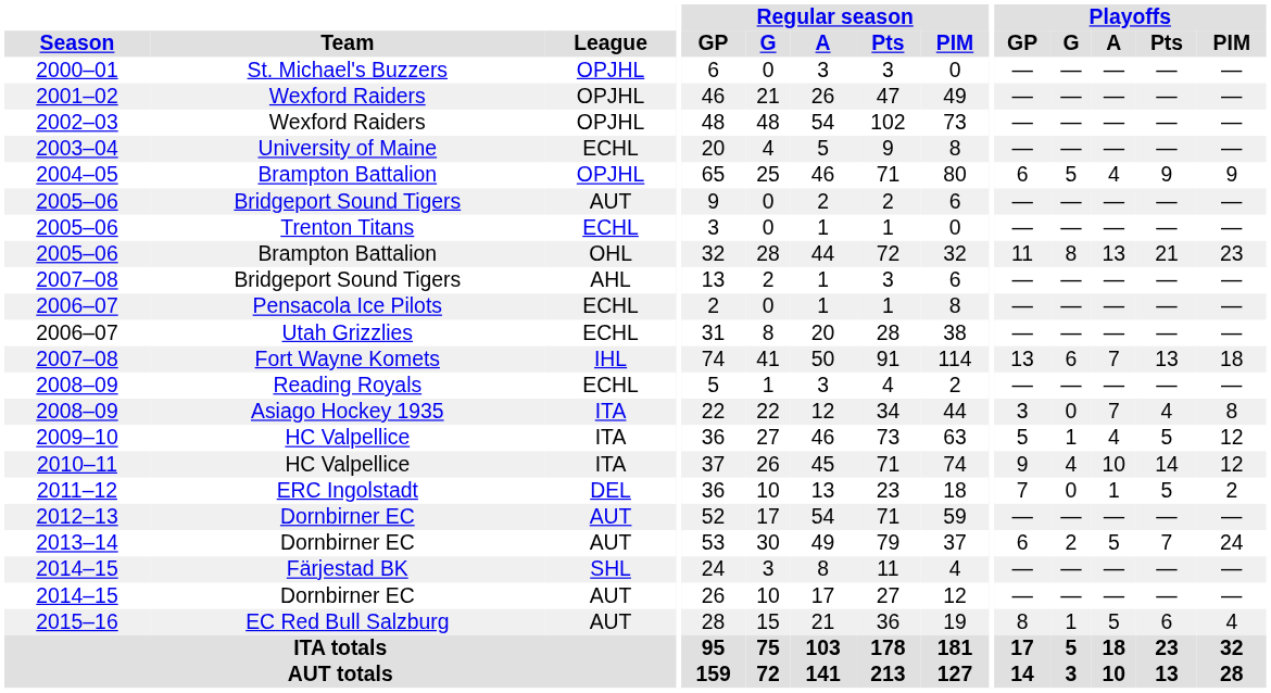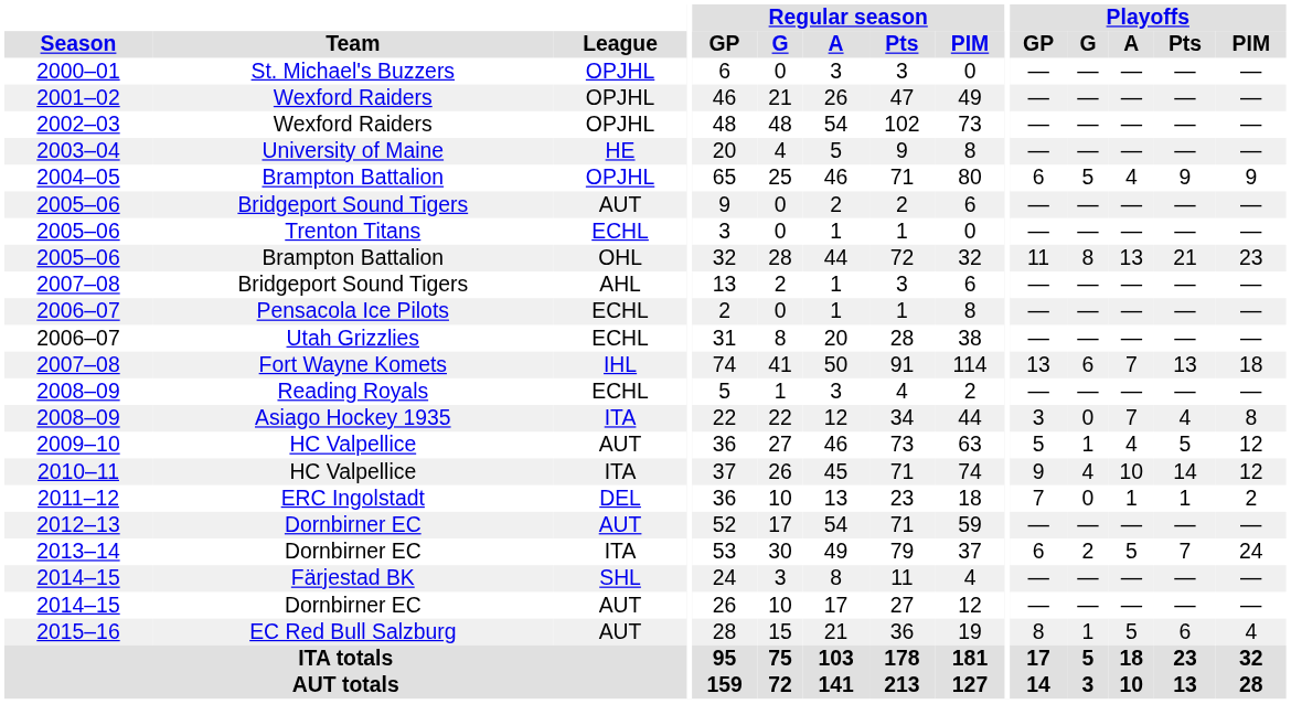 <table border="0" cellpadding="1" cellspacing="0" style="text-align:center; width:60em">
 <tr bgcolor="#e0e0e0">
 <th colspan="3" bgcolor="#ffffff"></th>
 <th rowspan="99" bgcolor="#ffffff"></th>
 <th colspan="5"><a href='#'>Regular season</a></th>
 <th rowspan="99" bgcolor="#ffffff"></th>
 <th colspan="5"><a href='#'>Playoffs</a></th>
 </tr>
 <tr bgcolor="#e0e0e0">
 <th><a href='#'>Season</a></th>
 <th>Team</th>
 <th>League</th>
 <th>GP</th>
 <th><a href='#'>G</a></th>
 <th><a href='#'>A</a></th>
 <th><a href='#'>Pts</a></th>
 <th><a href='#'>PIM</a></th>
 <th>GP</th>
 <th>G</th>
 <th>A</th>
 <th>Pts</th>
 <th>PIM</th>
 </tr>
 <tr>
 <td><a href='#'>2000–01</a></td>
 <td><a href='#'>St. Michael's Buzzers</a></td>
 <td><a href='#'>OPJHL</a></td>
 <td>6</td>
 <td>0</td>
 <td>3</td>
 <td>3</td>
 <td>0</td>
 <td>—</td>
 <td>—</td>
 <td>—</td>
 <td>—</td>
 <td>—</td>
 </tr>
 <tr bgcolor="#f0f0f0">
 <td><a href='#'>2001–02</a></td>
 <td><a href='#'>Wexford Raiders</a></td>
 <td>OPJHL</td>
 <td>46</td>
 <td>21</td>
 <td>26</td>
 <td>47</td>
 <td>49</td>
 <td>—</td>
 <td>—</td>
 <td>—</td>
 <td>—</td>
 <td>—</td>
 </tr>
 <tr>
 <td><a href='#'>2002–03</a></td>
 <td>Wexford Raiders</td>
 <td>OPJHL</td>
 <td>48</td>
 <td>48</td>
 <td>54</td>
 <td>102</td>
 <td>73</td>
 <td>—</td>
 <td>—</td>
 <td>—</td>
 <td>—</td>
 <td>—</td>
 </tr>
 <tr bgcolor="#f0f0f0">
 <td><a href='#'>2003–04</a></td>
 <td><a href='#'>University of Maine</a></td>
-<td>ECHL</td>
+<td><a href='#'>HE</a></td>
 <td>20</td>
 <td>4</td>
 <td>5</td>
 <td>9</td>
 <td>8</td>
 <td>—</td>
 <td>—</td>
 <td>—</td>
 <td>—</td>
 <td>—</td>
 </tr>
 <tr>
 <td><a href='#'>2004–05</a></td>
 <td><a href='#'>Brampton Battalion</a></td>
 <td><a href='#'>OPJHL</a></td>
 <td>65</td>
 <td>25</td>
 <td>46</td>
 <td>71</td>
 <td>80</td>
 <td>6</td>
 <td>5</td>
 <td>4</td>
 <td>9</td>
 <td>9</td>
 </tr>
 <tr bgcolor="#f0f0f0">
 <td><a href='#'>2005–06</a></td>
 <td><a href='#'>Bridgeport Sound Tigers</a></td>
 <td>AUT</td>
 <td>9</td>
 <td>0</td>
 <td>2</td>
 <td>2</td>
 <td>6</td>
 <td>—</td>
 <td>—</td>
 <td>—</td>
 <td>—</td>
 <td>—</td>
 </tr>
 <tr>
 <td><a href='#'>2005–06</a></td>
 <td><a href='#'>Trenton Titans</a></td>
 <td><a href='#'>ECHL</a></td>
 <td>3</td>
 <td>0</td>
 <td>1</td>
 <td>1</td>
 <td>0</td>
 <td>—</td>
 <td>—</td>
 <td>—</td>
 <td>—</td>
 <td>—</td>
 </tr>
 <tr bgcolor="#f0f0f0">
 <td><a href='#'>2005–06</a></td>
 <td>Brampton Battalion</td>
 <td>OHL</td>
 <td>32</td>
 <td>28</td>
 <td>44</td>
 <td>72</td>
 <td>32</td>
 <td>11</td>
 <td>8</td>
 <td>13</td>
 <td>21</td>
 <td>23</td>
 </tr>
 <tr>
 <td><a href='#'>2007–08</a></td>
 <td>Bridgeport Sound Tigers</td>
 <td>AHL</td>
 <td>13</td>
 <td>2</td>
 <td>1</td>
 <td>3</td>
 <td>6</td>
 <td>—</td>
 <td>—</td>
 <td>—</td>
 <td>—</td>
 <td>—</td>
 </tr>
 <tr bgcolor="#f0f0f0">
 <td><a href='#'>2006–07</a></td>
 <td><a href='#'>Pensacola Ice Pilots</a></td>
 <td>ECHL</td>
 <td>2</td>
 <td>0</td>
 <td>1</td>
 <td>1</td>
 <td>8</td>
 <td>—</td>
 <td>—</td>
 <td>—</td>
 <td>—</td>
 <td>—</td>
 </tr>
 <tr>
 <td>2006–07</td>
 <td><a href='#'>Utah Grizzlies</a></td>
 <td>ECHL</td>
 <td>31</td>
 <td>8</td>
 <td>20</td>
 <td>28</td>
 <td>38</td>
 <td>—</td>
 <td>—</td>
 <td>—</td>
 <td>—</td>
 <td>—</td>
 </tr>
 <tr bgcolor="#f0f0f0">
 <td><a href='#'>2007–08</a></td>
 <td><a href='#'>Fort Wayne Komets</a></td>
 <td><a href='#'>IHL</a></td>
 <td>74</td>
 <td>41</td>
 <td>50</td>
 <td>91</td>
 <td>114</td>
 <td>13</td>
 <td>6</td>
 <td>7</td>
 <td>13</td>
 <td>18</td>
 </tr>
 <tr>
 <td><a href='#'>2008–09</a></td>
 <td><a href='#'>Reading Royals</a></td>
 <td>ECHL</td>
 <td>5</td>
 <td>1</td>
 <td>3</td>
 <td>4</td>
 <td>2</td>
 <td>—</td>
 <td>—</td>
 <td>—</td>
 <td>—</td>
 <td>—</td>
 </tr>
 <tr bgcolor="#f0f0f0">
 <td><a href='#'>2008–09</a></td>
 <td><a href='#'>Asiago Hockey 1935</a></td>
 <td><a href='#'>ITA</a></td>
 <td>22</td>
 <td>22</td>
 <td>12</td>
 <td>34</td>
 <td>44</td>
 <td>3</td>
 <td>0</td>
 <td>7</td>
 <td>4</td>
 <td>8</td>
 </tr>
 <tr>
 <td><a href='#'>2009–10</a></td>
 <td><a href='#'>HC Valpellice</a></td>
-<td>ITA</td>
+<td>AUT</td>
 <td>36</td>
 <td>27</td>
 <td>46</td>
 <td>73</td>
 <td>63</td>
 <td>5</td>
 <td>1</td>
 <td>4</td>
 <td>5</td>
 <td>12</td>
 </tr>
 <tr bgcolor="#f0f0f0">
 <td><a href='#'>2010–11</a></td>
 <td>HC Valpellice</td>
 <td>ITA</td>
 <td>37</td>
 <td>26</td>
 <td>45</td>
 <td>71</td>
 <td>74</td>
 <td>9</td>
 <td>4</td>
 <td>10</td>
 <td>14</td>
 <td>12</td>
 </tr>
 <tr>
 <td><a href='#'>2011–12</a></td>
 <td><a href='#'>ERC Ingolstadt</a></td>
 <td><a href='#'>DEL</a></td>
 <td>36</td>
 <td>10</td>
 <td>13</td>
 <td>23</td>
 <td>18</td>
 <td>7</td>
 <td>0</td>
 <td>1</td>
-<td>5</td>
+<td>1</td>
 <td>2</td>
 </tr>
 <tr bgcolor="#f0f0f0">
 <td><a href='#'>2012–13</a></td>
 <td><a href='#'>Dornbirner EC</a></td>
 <td><a href='#'>AUT</a></td>
 <td>52</td>
 <td>17</td>
 <td>54</td>
 <td>71</td>
 <td>59</td>
 <td>—</td>
 <td>—</td>
 <td>—</td>
 <td>—</td>
 <td>—</td>
 </tr>
 <tr>
 <td><a href='#'>2013–14</a></td>
 <td>Dornbirner EC</td>
-<td>AUT</td>
+<td>ITA</td>
 <td>53</td>
 <td>30</td>
 <td>49</td>
 <td>79</td>
 <td>37</td>
 <td>6</td>
 <td>2</td>
 <td>5</td>
 <td>7</td>
 <td>24</td>
 </tr>
 <tr bgcolor="#f0f0f0">
 <td><a href='#'>2014–15</a></td>
 <td><a href='#'>Färjestad BK</a></td>
 <td><a href='#'>SHL</a></td>
 <td>24</td>
 <td>3</td>
 <td>8</td>
 <td>11</td>
 <td>4</td>
 <td>—</td>
 <td>—</td>
 <td>—</td>
 <td>—</td>
 <td>—</td>
 </tr>
 <tr>
 <td><a href='#'>2014–15</a></td>
 <td>Dornbirner EC</td>
 <td>AUT</td>
 <td>26</td>
 <td>10</td>
 <td>17</td>
 <td>27</td>
 <td>12</td>
 <td>—</td>
 <td>—</td>
 <td>—</td>
 <td>—</td>
 <td>—</td>
 </tr>
 <tr bgcolor="#f0f0f0">
 <td><a href='#'>2015–16</a></td>
 <td><a href='#'>EC Red Bull Salzburg</a></td>
 <td>AUT</td>
 <td>28</td>
 <td>15</td>
 <td>21</td>
 <td>36</td>
 <td>19</td>
 <td>8</td>
 <td>1</td>
 <td>5</td>
 <td>6</td>
 <td>4</td>
 </tr>
 <tr bgcolor="#e0e0e0">
 <th colspan="3">ITA totals</th>
 <th>95</th>
 <th>75</th>
 <th>103</th>
 <th>178</th>
 <th>181</th>
 <th>17</th>
 <th>5</th>
 <th>18</th>
 <th>23</th>
 <th>32</th>
 </tr>
 <tr bgcolor="#e0e0e0">
 <th colspan="3">AUT totals</th>
 <th>159</th>
 <th>72</th>
 <th>141</th>
 <th>213</th>
 <th>127</th>
 <th>14</th>
 <th>3</th>
 <th>10</th>
 <th>13</th>
 <th>28</th>
 </tr>
 </table>
